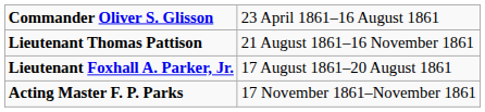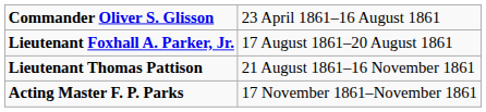 <table class="wikitable">
 <tr>
 <td><strong>Commander <a href='#'>Oliver S. Glisson</a></strong></td>
 <td>23 April 1861–16 August 1861</td>
 </tr>
 <tr>
+<td><strong>Lieutenant <a href='#'>Foxhall A. Parker, Jr.</a></strong></td>
+<td>17 August 1861–20 August 1861</td>
+</tr>
+<tr>
 <td><strong>Lieutenant Thomas Pattison</strong></td>
 <td>21 August 1861–16 November 1861</td>
-</tr>
-<tr>
-<td><strong>Lieutenant <a href='#'>Foxhall A. Parker, Jr.</a></strong></td>
-<td>17 August 1861–20 August 1861</td>
 </tr>
 <tr>
 <td><strong>Acting Master F. P. Parks</strong></td>
 <td>17 November 1861–November 1861</td>
 </tr>
 </table>
